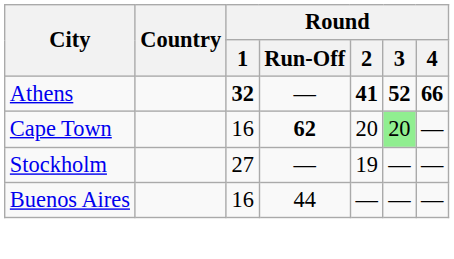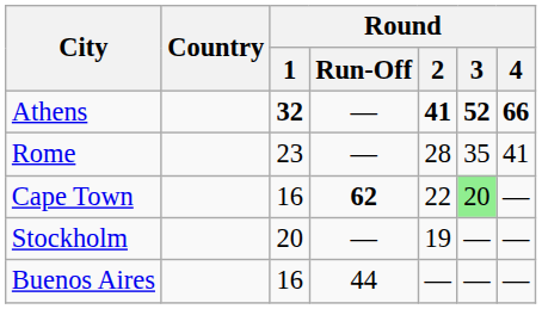 <table class="wikitable">
 <tr>
 <th rowspan="2">City</th>
 <th rowspan="2">Country</th>
 <th colspan=5>Round</th>
 </tr>
 <tr>
 <th>1</th>
 <th>Run-Off</th>
 <th>2</th>
 <th>3</th>
 <th>4</th>
 </tr>
 <tr>
 <td><a href='#'>Athens</a></td>
 <td></td>
 <td style="text-align:center;"><strong>32</strong></td>
 <td style="text-align:center;">—</td>
 <td style="text-align:center;"><strong>41</strong></td>
 <td style="text-align:center;"><strong>52</strong></td>
 <td style="text-align:center;"><strong>66</strong></td>
 </tr>
 <tr>
+<td><a href='#'>Rome</a></td>
+<td></td>
+<td style="text-align:center;">23</td>
+<td style="text-align:center;">—</td>
+<td style="text-align:center;">28</td>
+<td style="text-align:center;">35</td>
+<td style="text-align:center;">41</td>
+</tr>
+<tr>
 <td><a href='#'>Cape Town</a></td>
 <td></td>
 <td style="text-align:center;">16</td>
 <td style="text-align:center;"><strong>62</strong></td>
-<td style="text-align:center;">20</td>
+<td style="text-align:center;">22</td>
 <td style="background: lightgreen; text-align:center;">20</td>
 <td style="text-align:center;">—</td>
 </tr>
 <tr>
 <td><a href='#'>Stockholm</a></td>
 <td></td>
-<td style="text-align:center;">27</td>
+<td style="text-align:center;">20</td>
 <td style="text-align:center;">—</td>
 <td style="text-align:center;">19</td>
 <td style="text-align:center;">—</td>
 <td style="text-align:center;">—</td>
 </tr>
 <tr>
 <td><a href='#'>Buenos Aires</a></td>
 <td></td>
 <td style="text-align:center;">16</td>
 <td style="text-align:center;">44</td>
 <td style="text-align:center;">—</td>
 <td style="text-align:center;">—</td>
 <td style="text-align:center;">—</td>
 </tr>
 </table>
